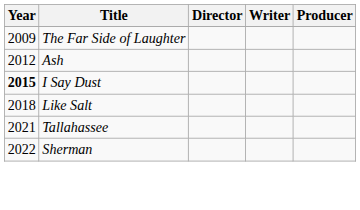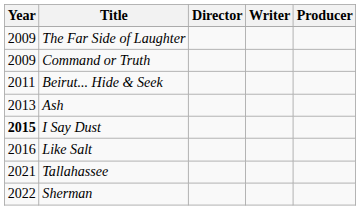 <table class="wikitable sortable" style="text-align:left">
 <tr>
 <th>Year</th>
 <th>Title</th>
 <th>Director</th>
 <th>Writer</th>
 <th>Producer</th>
 </tr>
 <tr>
 </tr>
 <tr>
 <td>2009</td>
 <td><em>The Far Side of Laughter</em></td>
 <td></td>
 <td></td>
 <td></td>
 </tr>
 <tr>
-<td>2012</td>
+<td>2009</td>
+<td><em>Command or Truth</em></td>
+<td></td>
+<td></td>
+<td></td>
+</tr>
+<tr>
+<td>2011</td>
+<td><em>Beirut... Hide & Seek</em></td>
+<td></td>
+<td></td>
+<td></td>
+</tr>
+<tr>
+<td>2013</td>
 <td><em>Ash</em></td>
 <td></td>
 <td></td>
 <td></td>
 </tr>
 <tr>
 <td><strong>2015</strong></td>
 <td><em>I Say Dust</em></td>
 <td></td>
 <td></td>
 <td></td>
 </tr>
 <tr>
-<td>2018</td>
+<td>2016</td>
 <td><em>Like Salt</em></td>
 <td></td>
 <td></td>
 <td></td>
 </tr>
 <tr>
 <td>2021</td>
 <td><em>Tallahassee</em></td>
 <td></td>
 <td></td>
 <td></td>
 </tr>
 <tr>
 <td>2022</td>
 <td><em>Sherman</em></td>
 <td></td>
 <td></td>
 <td></td>
 </tr>
 </table>
